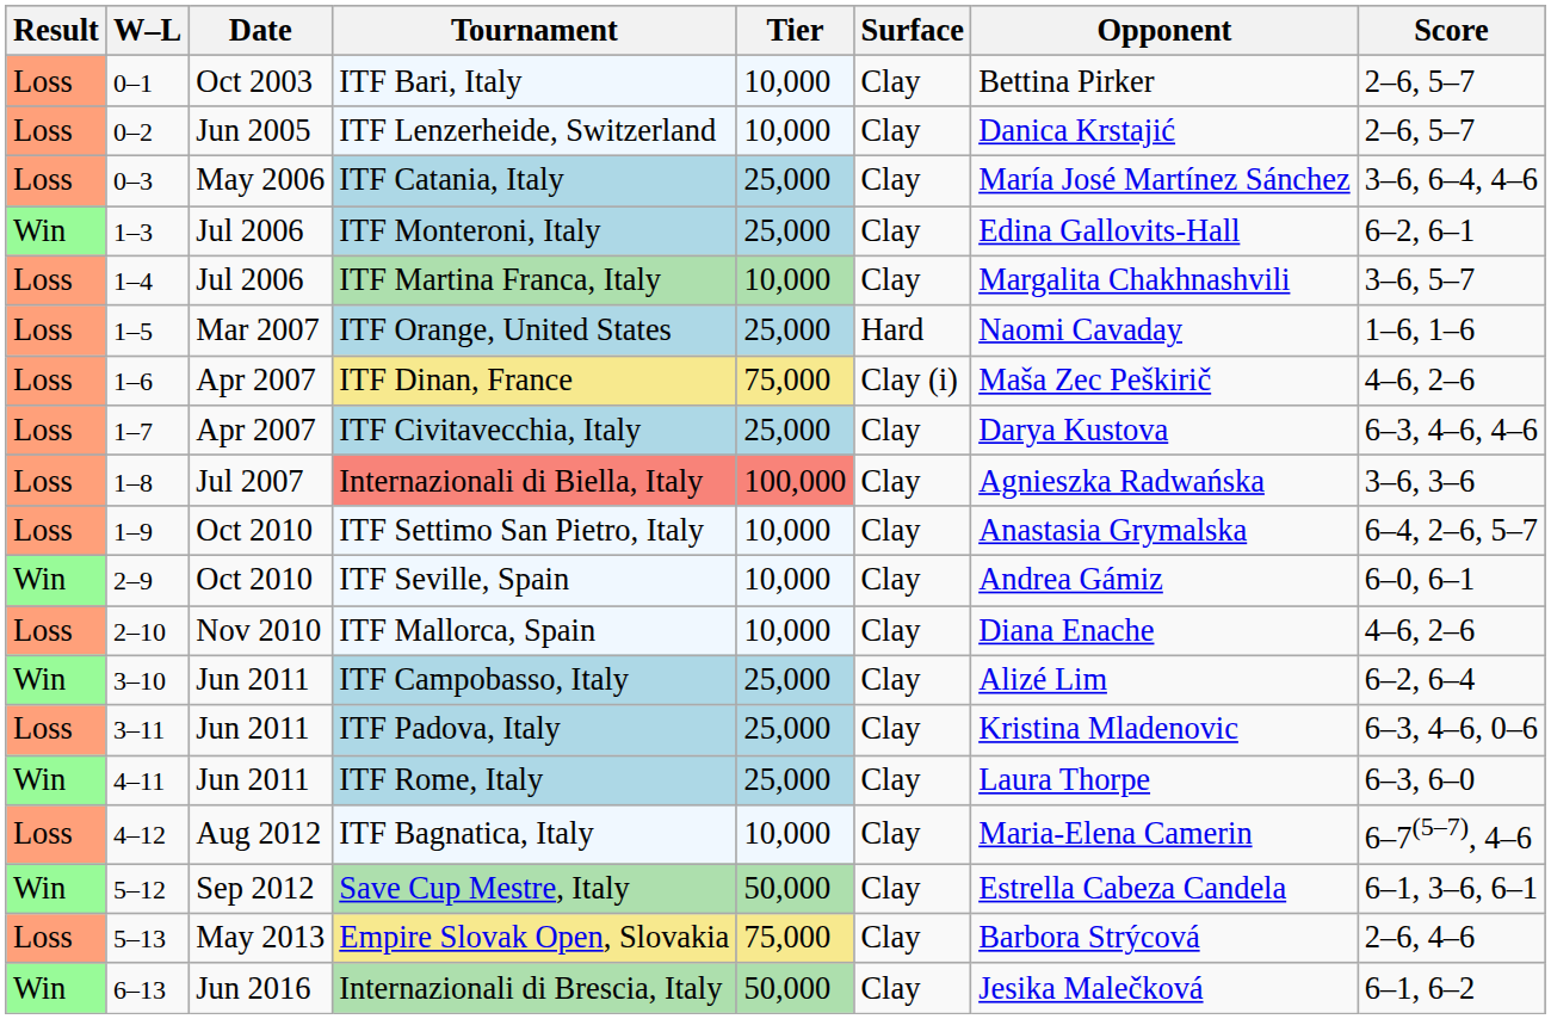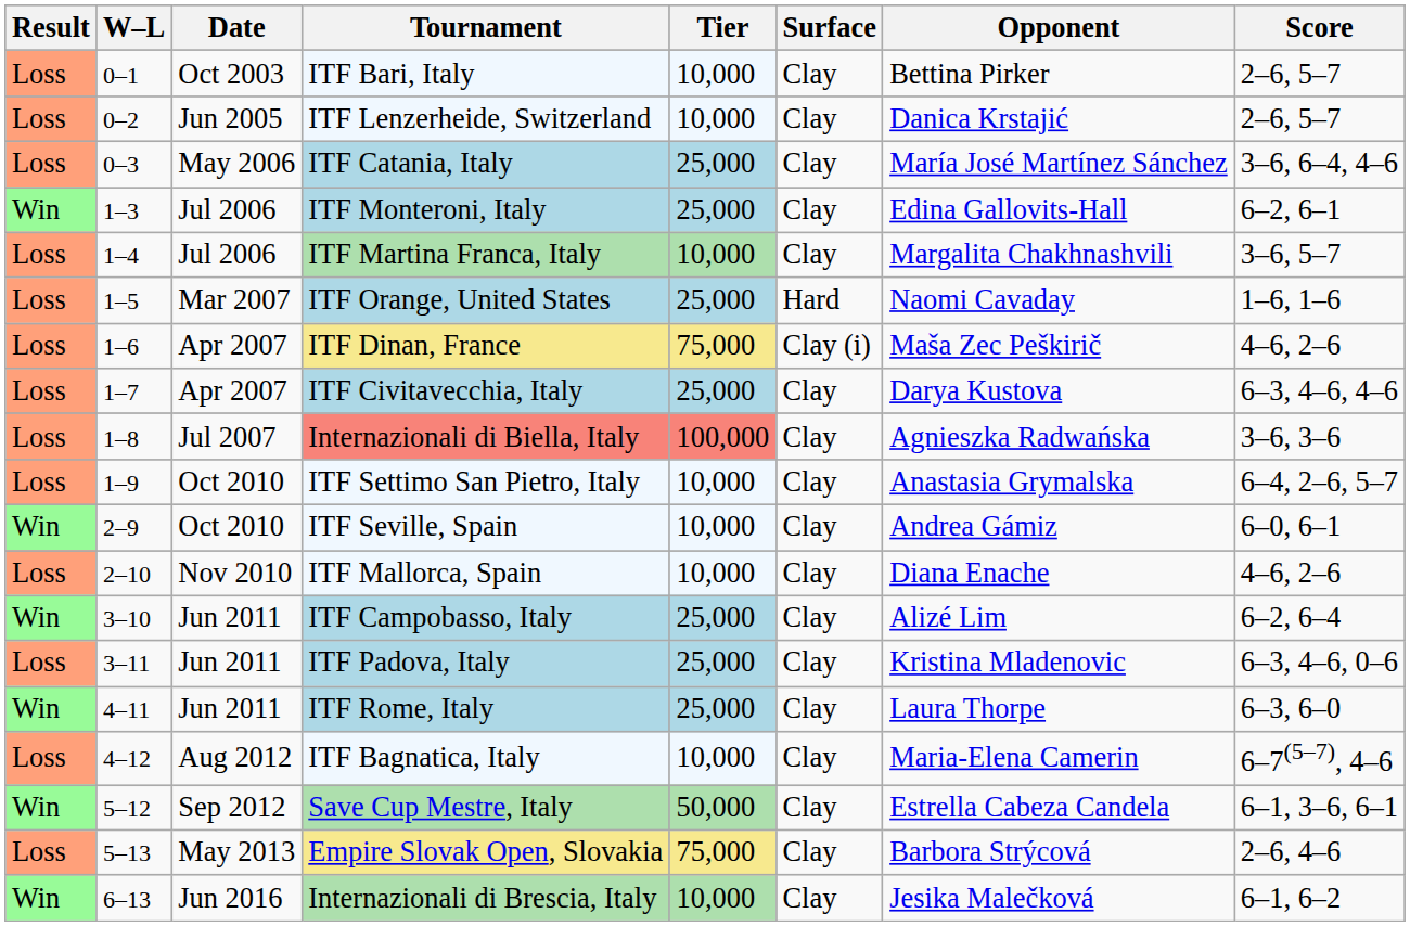 <table class="sortable wikitable">
 <tr>
 <th>Result</th>
 <th class="unsortable">W–L</th>
 <th>Date</th>
 <th>Tournament</th>
 <th>Tier</th>
 <th>Surface</th>
 <th>Opponent</th>
 <th class="unsortable">Score</th>
 </tr>
 <tr>
 <td style="background:#ffa07a;">Loss</td>
 <td><small>0–1</small></td>
 <td>Oct 2003</td>
 <td style="background:#f0f8ff;">ITF Bari, Italy</td>
 <td style="background:#f0f8ff;">10,000</td>
 <td>Clay</td>
 <td> Bettina Pirker</td>
 <td>2–6, 5–7</td>
 </tr>
 <tr>
 <td style="background:#ffa07a;">Loss</td>
 <td><small>0–2</small></td>
 <td>Jun 2005</td>
 <td style="background:#f0f8ff;">ITF Lenzerheide, Switzerland</td>
 <td style="background:#f0f8ff;">10,000</td>
 <td>Clay</td>
 <td> <a href='#'>Danica Krstajić</a></td>
 <td>2–6, 5–7</td>
 </tr>
 <tr>
 <td style="background:#ffa07a;">Loss</td>
 <td><small>0–3</small></td>
 <td>May 2006</td>
 <td style="background:lightblue;">ITF Catania, Italy</td>
 <td style="background:lightblue;">25,000</td>
 <td>Clay</td>
 <td> <a href='#'>María José Martínez Sánchez</a></td>
 <td>3–6, 6–4, 4–6</td>
 </tr>
 <tr>
 <td style="background:#98fb98;">Win</td>
 <td><small>1–3</small></td>
 <td>Jul 2006</td>
 <td style="background:lightblue;">ITF Monteroni, Italy</td>
 <td style="background:lightblue;">25,000</td>
 <td>Clay</td>
 <td> <a href='#'>Edina Gallovits-Hall</a></td>
 <td>6–2, 6–1</td>
 </tr>
 <tr>
 <td style="background:#ffa07a;">Loss</td>
 <td><small>1–4</small></td>
 <td>Jul 2006</td>
 <td style="background:#addfad;">ITF Martina Franca, Italy</td>
 <td style="background:#addfad;">10,000</td>
 <td>Clay</td>
 <td> <a href='#'>Margalita Chakhnashvili</a></td>
 <td>3–6, 5–7</td>
 </tr>
 <tr>
 <td style="background:#ffa07a;">Loss</td>
 <td><small>1–5</small></td>
 <td>Mar 2007</td>
 <td style="background:lightblue;">ITF Orange, United States</td>
 <td style="background:lightblue;">25,000</td>
 <td>Hard</td>
 <td> <a href='#'>Naomi Cavaday</a></td>
 <td>1–6, 1–6</td>
 </tr>
 <tr>
 <td style="background:#ffa07a;">Loss</td>
 <td><small>1–6</small></td>
 <td>Apr 2007</td>
 <td style="background:#f7e98e;">ITF Dinan, France</td>
 <td style="background:#f7e98e;">75,000</td>
 <td>Clay (i)</td>
 <td> <a href='#'>Maša Zec Peškirič</a></td>
 <td>4–6, 2–6</td>
 </tr>
 <tr>
 <td style="background:#ffa07a;">Loss</td>
 <td><small>1–7</small></td>
 <td>Apr 2007</td>
 <td style="background:lightblue;">ITF Civitavecchia, Italy</td>
 <td style="background:lightblue;">25,000</td>
 <td>Clay</td>
 <td> <a href='#'>Darya Kustova</a></td>
 <td>6–3, 4–6, 4–6</td>
 </tr>
 <tr>
 <td style="background:#ffa07a;">Loss</td>
 <td><small>1–8</small></td>
 <td>Jul 2007</td>
 <td style="background:#f88379;">Internazionali di Biella, Italy</td>
 <td style="background:#f88379;">100,000</td>
 <td>Clay</td>
 <td> <a href='#'>Agnieszka Radwańska</a></td>
 <td>3–6, 3–6</td>
 </tr>
 <tr>
 <td style="background:#ffa07a;">Loss</td>
 <td><small>1–9</small></td>
 <td>Oct 2010</td>
 <td style="background:#f0f8ff;">ITF Settimo San Pietro, Italy</td>
 <td style="background:#f0f8ff;">10,000</td>
 <td>Clay</td>
 <td> <a href='#'>Anastasia Grymalska</a></td>
 <td>6–4, 2–6, 5–7</td>
 </tr>
 <tr>
 <td style="background:#98fb98;">Win</td>
 <td><small>2–9</small></td>
 <td>Oct 2010</td>
 <td style="background:#f0f8ff;">ITF Seville, Spain</td>
 <td style="background:#f0f8ff;">10,000</td>
 <td>Clay</td>
 <td> <a href='#'>Andrea Gámiz</a></td>
 <td>6–0, 6–1</td>
 </tr>
 <tr>
 <td style="background:#ffa07a;">Loss</td>
 <td><small>2–10</small></td>
 <td>Nov 2010</td>
 <td style="background:#f0f8ff;">ITF Mallorca, Spain</td>
 <td style="background:#f0f8ff;">10,000</td>
 <td>Clay</td>
 <td> <a href='#'>Diana Enache</a></td>
 <td>4–6, 2–6</td>
 </tr>
 <tr>
 <td style="background:#98fb98;">Win</td>
 <td><small>3–10</small></td>
 <td>Jun 2011</td>
 <td style="background:lightblue;">ITF Campobasso, Italy</td>
 <td style="background:lightblue;">25,000</td>
 <td>Clay</td>
 <td> <a href='#'>Alizé Lim</a></td>
 <td>6–2, 6–4</td>
 </tr>
 <tr>
 <td style="background:#ffa07a;">Loss</td>
 <td><small>3–11</small></td>
 <td>Jun 2011</td>
 <td style="background:lightblue;">ITF Padova, Italy</td>
 <td style="background:lightblue;">25,000</td>
 <td>Clay</td>
 <td> <a href='#'>Kristina Mladenovic</a></td>
 <td>6–3, 4–6, 0–6</td>
 </tr>
 <tr>
 <td style="background:#98fb98;">Win</td>
 <td><small>4–11</small></td>
 <td>Jun 2011</td>
 <td style="background:lightblue;">ITF Rome, Italy</td>
 <td style="background:lightblue;">25,000</td>
 <td>Clay</td>
 <td> <a href='#'>Laura Thorpe</a></td>
 <td>6–3, 6–0</td>
 </tr>
 <tr>
 <td style="background:#ffa07a;">Loss</td>
 <td><small>4–12</small></td>
 <td>Aug 2012</td>
 <td style="background:#f0f8ff;">ITF Bagnatica, Italy</td>
 <td style="background:#f0f8ff;">10,000</td>
 <td>Clay</td>
 <td> <a href='#'>Maria-Elena Camerin</a></td>
 <td>6–7<sup>(5–7)</sup>, 4–6</td>
 </tr>
 <tr>
 <td style="background:#98fb98;">Win</td>
 <td><small>5–12</small></td>
 <td>Sep 2012</td>
 <td style="background:#addfad;"><a href='#'>Save Cup Mestre</a>, Italy</td>
 <td style="background:#addfad;">50,000</td>
 <td>Clay</td>
 <td> <a href='#'>Estrella Cabeza Candela</a></td>
 <td>6–1, 3–6, 6–1</td>
 </tr>
 <tr>
 <td style="background:#ffa07a;">Loss</td>
 <td><small>5–13</small></td>
 <td>May 2013</td>
 <td style="background:#f7e98e;"><a href='#'>Empire Slovak Open</a>, Slovakia</td>
 <td style="background:#f7e98e;">75,000</td>
 <td>Clay</td>
 <td> <a href='#'>Barbora Strýcová</a></td>
 <td>2–6, 4–6</td>
 </tr>
 <tr>
 <td style="background:#98fb98;">Win</td>
 <td><small>6–13</small></td>
 <td>Jun 2016</td>
 <td style="background:#addfad;">Internazionali di Brescia, Italy</td>
-<td style="background:#addfad;">50,000</td>
+<td style="background:#addfad;">10,000</td>
 <td>Clay</td>
 <td> <a href='#'>Jesika Malečková</a></td>
 <td>6–1, 6–2</td>
 </tr>
 </table>
